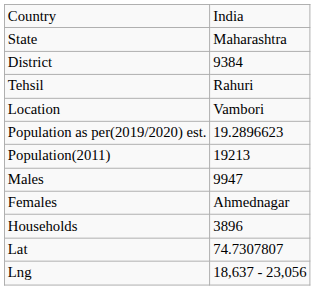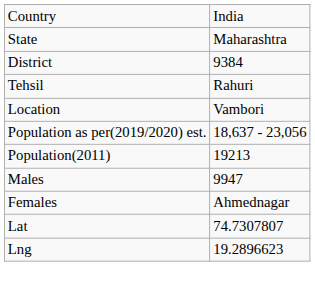 <table class="wikitable">
 <tr>
 <td>Country</td>
 <td>India</td>
 </tr>
 <tr>
 <td>State</td>
 <td>Maharashtra</td>
 </tr>
 <tr>
 <td>District</td>
 <td>9384</td>
 </tr>
 <tr>
 <td>Tehsil</td>
 <td>Rahuri</td>
 </tr>
 <tr>
 <td>Location</td>
 <td>Vambori</td>
 </tr>
 <tr>
 <td>Population as per(2019/2020) est.</td>
-<td>19.2896623</td>
+<td>18,637 - 23,056</td>
 </tr>
 <tr>
 <td>Population(2011)</td>
 <td>19213</td>
 </tr>
 <tr>
 <td>Males</td>
 <td>9947</td>
 </tr>
 <tr>
 <td>Females</td>
 <td>Ahmednagar</td>
 </tr>
 <tr>
-<td>Households</td>
-<td>3896</td>
-</tr>
-<tr>
 <td>Lat</td>
 <td>74.7307807</td>
 </tr>
 <tr>
 <td>Lng</td>
-<td>18,637 - 23,056</td>
+<td>19.2896623</td>
 </tr>
 </table>
